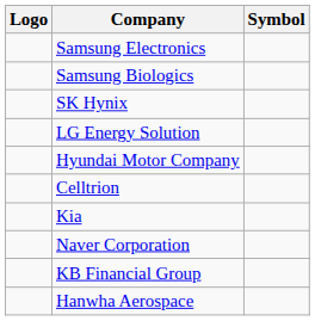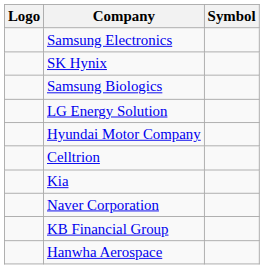 <table class="wikitable">
 <tr>
 <th>Logo</th>
 <th>Company</th>
 <th>Symbol</th>
 </tr>
 <tr>
 <td></td>
 <td><a href='#'>Samsung Electronics</a></td>
 <td></td>
 </tr>
 <tr>
 <td></td>
-<td><a href='#'>Samsung Biologics</a></td>
+<td><a href='#'>SK Hynix</a></td>
 <td></td>
 </tr>
 <tr>
 <td></td>
-<td><a href='#'>SK Hynix</a></td>
+<td><a href='#'>Samsung Biologics</a></td>
 <td></td>
 </tr>
 <tr>
 <td></td>
 <td><a href='#'>LG Energy Solution</a></td>
 <td></td>
 </tr>
 <tr>
 <td></td>
 <td><a href='#'>Hyundai Motor Company</a></td>
 <td></td>
 </tr>
 <tr>
 <td></td>
 <td><a href='#'>Celltrion</a></td>
 <td></td>
 </tr>
 <tr>
 <td></td>
 <td><a href='#'>Kia</a></td>
 <td></td>
 </tr>
 <tr>
 <td></td>
 <td><a href='#'>Naver Corporation</a></td>
 <td></td>
 </tr>
 <tr>
 <td></td>
 <td><a href='#'>KB Financial Group</a></td>
 <td></td>
 </tr>
 <tr>
 <td></td>
 <td><a href='#'>Hanwha Aerospace</a></td>
 <td></td>
 </tr>
 </table>
